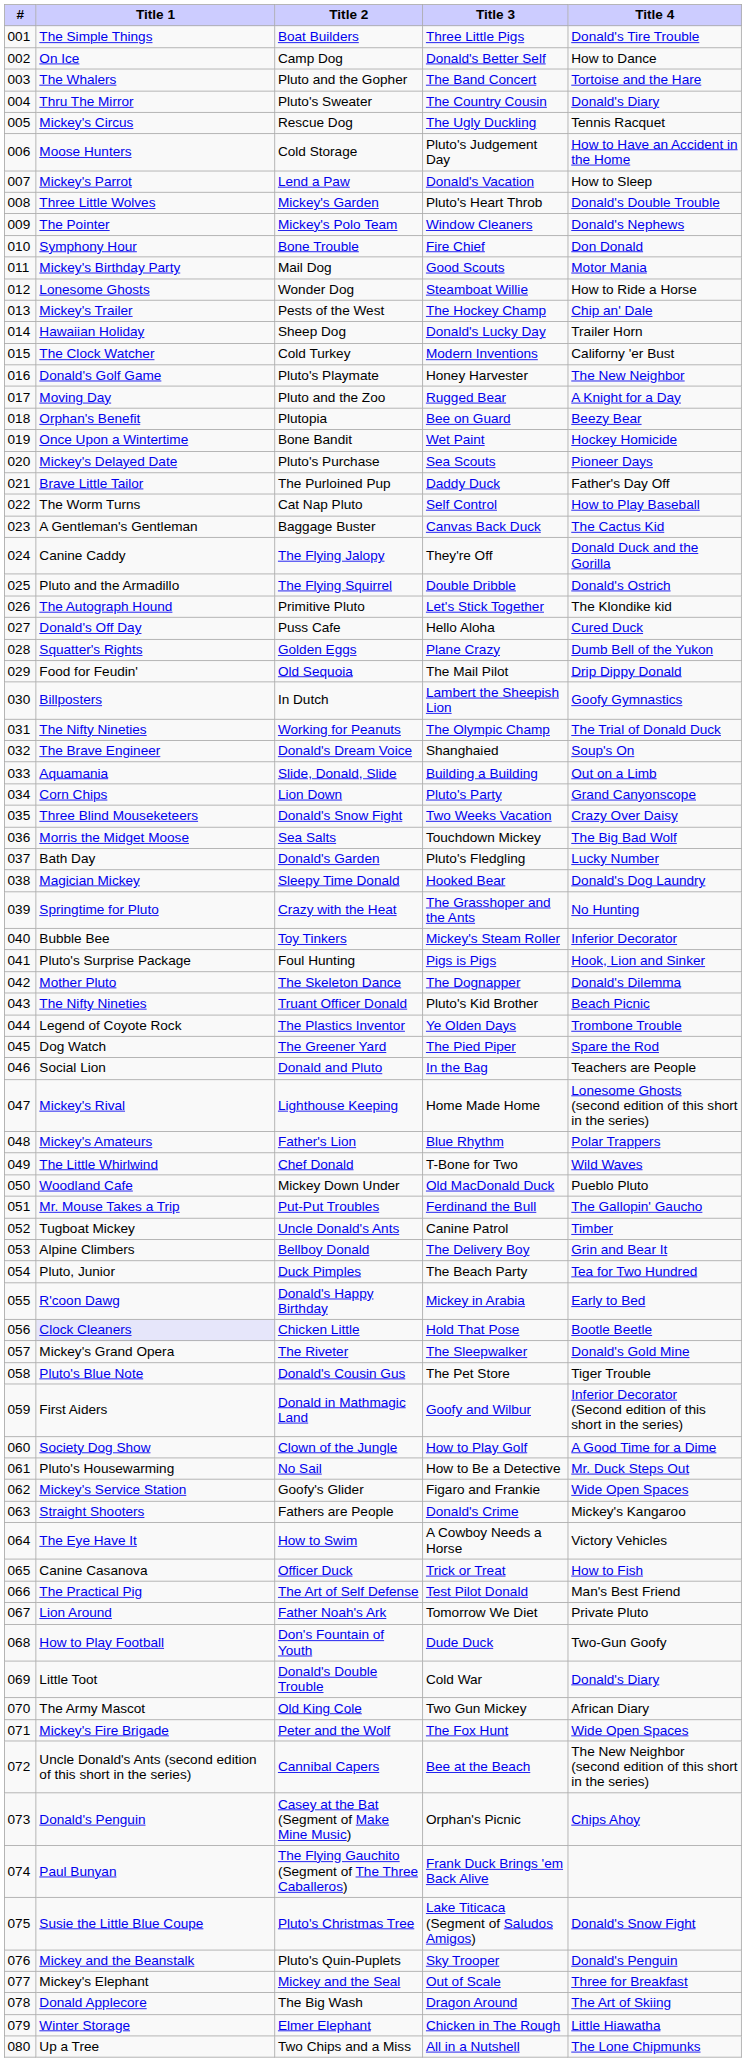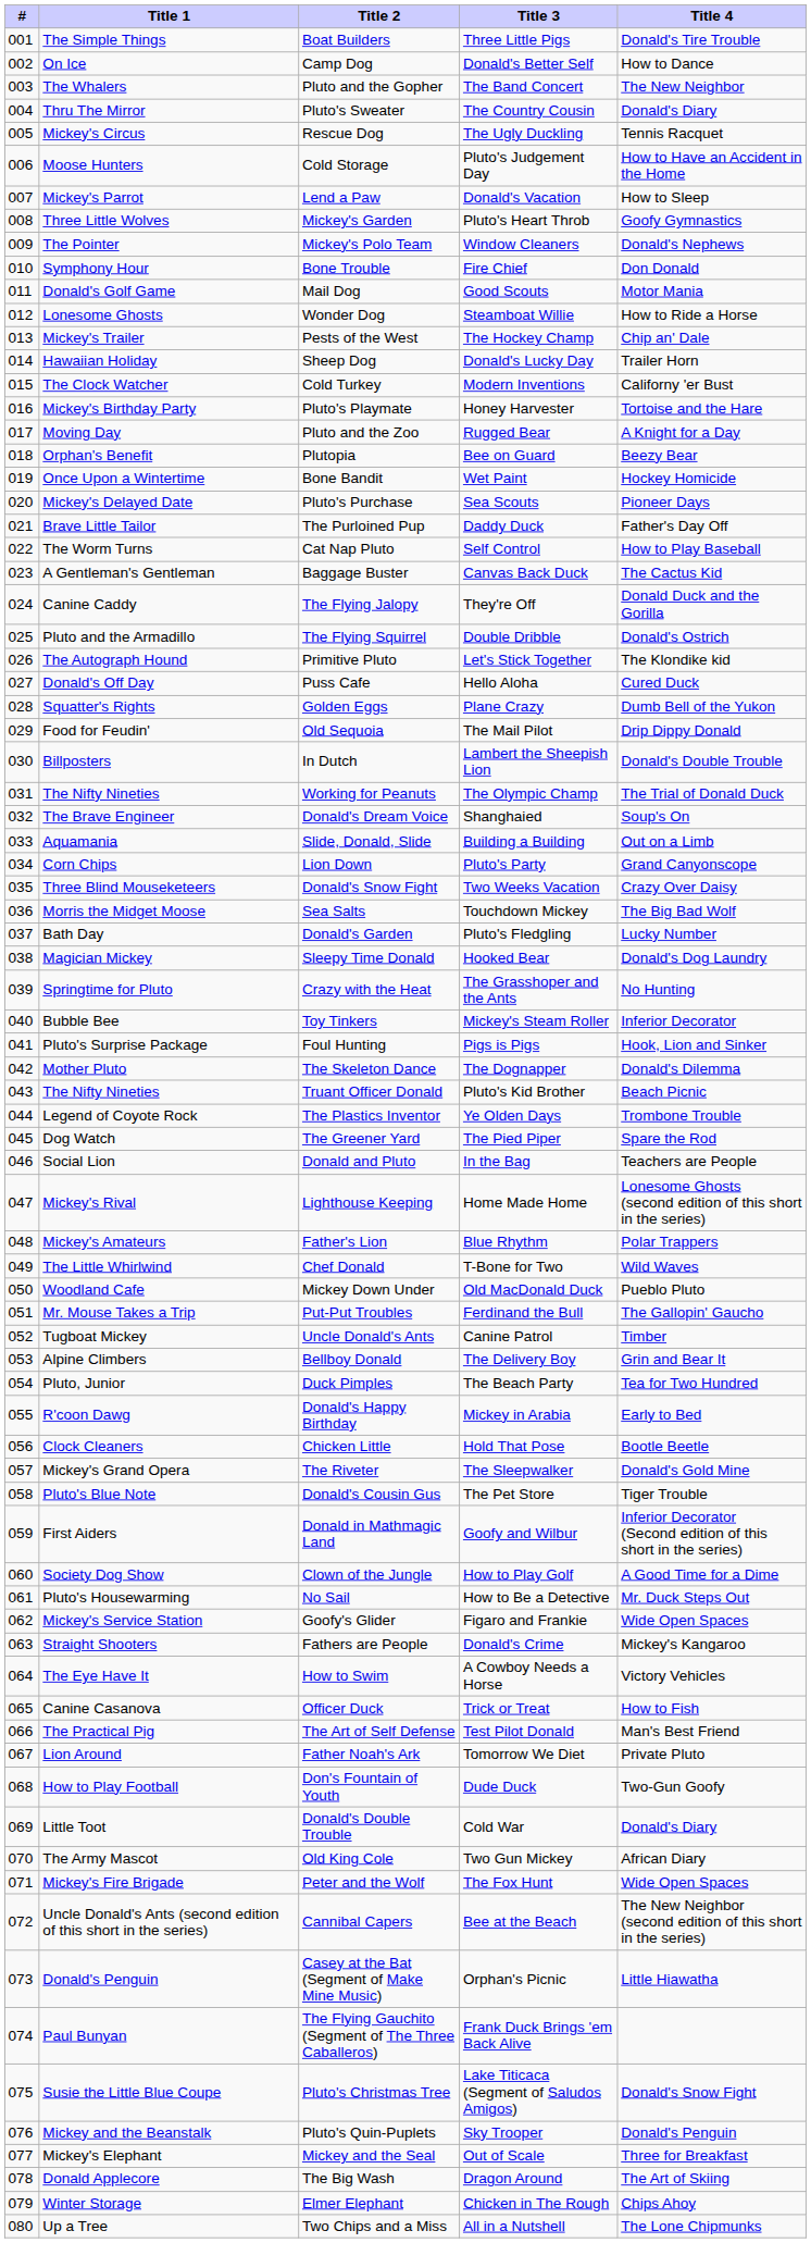 <table class="wikitable">
 <tr>
 <th style="background-color: #CCCCFF" width=30>#</th>
 <th style="background-color: #CCCCFF">Title 1</th>
 <th style="background-color: #CCCCFF">Title 2</th>
 <th style="background-color: #CCCCFF">Title 3</th>
 <th style="background-color: #CCCCFF">Title 4</th>
 </tr>
 <tr>
 <td>001</td>
 <td><a href='#'>The Simple Things</a></td>
 <td><a href='#'>Boat Builders</a></td>
 <td><a href='#'>Three Little Pigs</a></td>
 <td><a href='#'>Donald's Tire Trouble</a></td>
 </tr>
 <tr>
 <td>002</td>
 <td><a href='#'>On Ice</a></td>
 <td>Camp Dog</td>
 <td><a href='#'>Donald's Better Self</a></td>
 <td>How to Dance</td>
 </tr>
 <tr>
 <td>003</td>
 <td><a href='#'>The Whalers</a></td>
 <td>Pluto and the Gopher</td>
 <td><a href='#'>The Band Concert</a></td>
-<td><a href='#'>Tortoise and the Hare</a></td>
+<td><a href='#'>The New Neighbor</a></td>
 </tr>
 <tr>
 <td>004</td>
 <td><a href='#'>Thru The Mirror</a></td>
 <td>Pluto's Sweater</td>
 <td><a href='#'>The Country Cousin</a></td>
 <td><a href='#'>Donald's Diary</a></td>
 </tr>
 <tr>
 <td>005</td>
 <td><a href='#'>Mickey's Circus</a></td>
 <td>Rescue Dog</td>
 <td><a href='#'>The Ugly Duckling</a></td>
 <td>Tennis Racquet</td>
 </tr>
 <tr>
 <td>006</td>
 <td><a href='#'>Moose Hunters</a></td>
 <td>Cold Storage</td>
 <td>Pluto's Judgement Day</td>
 <td><a href='#'>How to Have an Accident in the Home</a></td>
 </tr>
 <tr>
 <td>007</td>
 <td><a href='#'>Mickey's Parrot</a></td>
 <td><a href='#'>Lend a Paw</a></td>
 <td><a href='#'>Donald's Vacation</a></td>
 <td>How to Sleep</td>
 </tr>
 <tr>
 <td>008</td>
 <td><a href='#'>Three Little Wolves</a></td>
 <td><a href='#'>Mickey's Garden</a></td>
 <td>Pluto's Heart Throb</td>
-<td><a href='#'>Donald's Double Trouble</a></td>
+<td><a href='#'>Goofy Gymnastics</a></td>
 </tr>
 <tr>
 <td>009</td>
 <td><a href='#'>The Pointer</a></td>
 <td><a href='#'>Mickey's Polo Team</a></td>
 <td><a href='#'>Window Cleaners</a></td>
 <td><a href='#'>Donald's Nephews</a></td>
 </tr>
 <tr>
 <td>010</td>
 <td><a href='#'>Symphony Hour</a></td>
 <td><a href='#'>Bone Trouble</a></td>
 <td><a href='#'>Fire Chief</a></td>
 <td><a href='#'>Don Donald</a></td>
 </tr>
 <tr>
 <td>011</td>
-<td><a href='#'>Mickey's Birthday Party</a></td>
+<td><a href='#'>Donald's Golf Game</a></td>
 <td>Mail Dog</td>
 <td><a href='#'>Good Scouts</a></td>
 <td><a href='#'>Motor Mania</a></td>
 </tr>
 <tr>
 <td>012</td>
 <td><a href='#'>Lonesome Ghosts</a></td>
 <td>Wonder Dog</td>
 <td><a href='#'>Steamboat Willie</a></td>
 <td>How to Ride a Horse</td>
 </tr>
 <tr>
 <td>013</td>
 <td><a href='#'>Mickey's Trailer</a></td>
 <td>Pests of the West</td>
 <td><a href='#'>The Hockey Champ</a></td>
 <td><a href='#'>Chip an' Dale</a></td>
 </tr>
 <tr>
 <td>014</td>
 <td><a href='#'>Hawaiian Holiday</a></td>
 <td>Sheep Dog</td>
 <td><a href='#'>Donald's Lucky Day</a></td>
 <td>Trailer Horn</td>
 </tr>
 <tr>
 <td>015</td>
 <td><a href='#'>The Clock Watcher</a></td>
 <td>Cold Turkey</td>
 <td><a href='#'>Modern Inventions</a></td>
 <td>Californy 'er Bust</td>
 </tr>
 <tr>
 <td>016</td>
-<td><a href='#'>Donald's Golf Game</a></td>
+<td><a href='#'>Mickey's Birthday Party</a></td>
 <td>Pluto's Playmate</td>
 <td>Honey Harvester</td>
-<td><a href='#'>The New Neighbor</a></td>
+<td><a href='#'>Tortoise and the Hare</a></td>
 </tr>
 <tr>
 <td>017</td>
 <td><a href='#'>Moving Day</a></td>
 <td>Pluto and the Zoo</td>
 <td><a href='#'>Rugged Bear</a></td>
 <td><a href='#'>A Knight for a Day</a></td>
 </tr>
 <tr>
 <td>018</td>
 <td><a href='#'>Orphan's Benefit</a></td>
 <td>Plutopia</td>
 <td><a href='#'>Bee on Guard</a></td>
 <td><a href='#'>Beezy Bear</a></td>
 </tr>
 <tr>
 <td>019</td>
 <td><a href='#'>Once Upon a Wintertime</a></td>
 <td>Bone Bandit</td>
 <td><a href='#'>Wet Paint</a></td>
 <td><a href='#'>Hockey Homicide</a></td>
 </tr>
 <tr>
 <td>020</td>
 <td><a href='#'>Mickey's Delayed Date</a></td>
 <td>Pluto's Purchase</td>
 <td><a href='#'>Sea Scouts</a></td>
 <td><a href='#'>Pioneer Days</a></td>
 </tr>
 <tr>
 <td>021</td>
 <td><a href='#'>Brave Little Tailor</a></td>
 <td>The Purloined Pup</td>
 <td><a href='#'>Daddy Duck</a></td>
 <td>Father's Day Off</td>
 </tr>
 <tr>
 <td>022</td>
 <td>The Worm Turns</td>
 <td>Cat Nap Pluto</td>
 <td><a href='#'>Self Control</a></td>
 <td><a href='#'>How to Play Baseball</a></td>
 </tr>
 <tr>
 <td>023</td>
 <td>A Gentleman's Gentleman</td>
 <td>Baggage Buster</td>
 <td><a href='#'>Canvas Back Duck</a></td>
 <td><a href='#'>The Cactus Kid</a></td>
 </tr>
 <tr>
 <td>024</td>
 <td>Canine Caddy</td>
 <td><a href='#'>The Flying Jalopy</a></td>
 <td>They're Off</td>
 <td><a href='#'>Donald Duck and the Gorilla</a></td>
 </tr>
 <tr>
 <td>025</td>
 <td>Pluto and the Armadillo</td>
 <td><a href='#'>The Flying Squirrel</a></td>
 <td><a href='#'>Double Dribble</a></td>
 <td><a href='#'>Donald's Ostrich</a></td>
 </tr>
 <tr>
 <td>026</td>
 <td><a href='#'>The Autograph Hound</a></td>
 <td>Primitive Pluto</td>
 <td><a href='#'>Let's Stick Together</a></td>
 <td>The Klondike kid</td>
 </tr>
 <tr>
 <td>027</td>
 <td><a href='#'>Donald's Off Day</a></td>
 <td>Puss Cafe</td>
 <td>Hello Aloha</td>
 <td><a href='#'>Cured Duck</a></td>
 </tr>
 <tr>
 <td>028</td>
 <td><a href='#'>Squatter's Rights</a></td>
 <td><a href='#'>Golden Eggs</a></td>
 <td><a href='#'>Plane Crazy</a></td>
 <td><a href='#'>Dumb Bell of the Yukon</a></td>
 </tr>
 <tr>
 <td>029</td>
 <td>Food for Feudin'</td>
 <td><a href='#'>Old Sequoia</a></td>
 <td>The Mail Pilot</td>
 <td><a href='#'>Drip Dippy Donald</a></td>
 </tr>
 <tr>
 <td>030</td>
 <td><a href='#'>Billposters</a></td>
 <td>In Dutch</td>
 <td><a href='#'>Lambert the Sheepish Lion</a></td>
-<td><a href='#'>Goofy Gymnastics</a></td>
+<td><a href='#'>Donald's Double Trouble</a></td>
 </tr>
 <tr>
 <td>031</td>
 <td><a href='#'>The Nifty Nineties</a></td>
 <td><a href='#'>Working for Peanuts</a></td>
 <td><a href='#'>The Olympic Champ</a></td>
 <td><a href='#'>The Trial of Donald Duck</a></td>
 </tr>
 <tr>
 <td>032</td>
 <td><a href='#'>The Brave Engineer</a></td>
 <td><a href='#'>Donald's Dream Voice</a></td>
 <td>Shanghaied</td>
 <td><a href='#'>Soup's On</a></td>
 </tr>
 <tr>
 <td>033</td>
 <td><a href='#'>Aquamania</a></td>
 <td><a href='#'>Slide, Donald, Slide</a></td>
 <td><a href='#'>Building a Building</a></td>
 <td><a href='#'>Out on a Limb</a></td>
 </tr>
 <tr>
 <td>034</td>
 <td><a href='#'>Corn Chips</a></td>
 <td><a href='#'>Lion Down</a></td>
 <td><a href='#'>Pluto's Party</a></td>
 <td><a href='#'>Grand Canyonscope</a></td>
 </tr>
 <tr>
 <td>035</td>
 <td><a href='#'>Three Blind Mouseketeers</a></td>
 <td><a href='#'>Donald's Snow Fight</a></td>
 <td><a href='#'>Two Weeks Vacation</a></td>
 <td><a href='#'>Crazy Over Daisy</a></td>
 </tr>
 <tr>
 <td>036</td>
 <td><a href='#'>Morris the Midget Moose</a></td>
 <td><a href='#'>Sea Salts</a></td>
 <td>Touchdown Mickey</td>
 <td><a href='#'>The Big Bad Wolf</a></td>
 </tr>
 <tr>
 <td>037</td>
 <td>Bath Day</td>
 <td><a href='#'>Donald's Garden</a></td>
 <td>Pluto's Fledgling</td>
 <td><a href='#'>Lucky Number</a></td>
 </tr>
 <tr>
 <td>038</td>
 <td><a href='#'>Magician Mickey</a></td>
 <td><a href='#'>Sleepy Time Donald</a></td>
 <td><a href='#'>Hooked Bear</a></td>
 <td><a href='#'>Donald's Dog Laundry</a></td>
 </tr>
 <tr>
 <td>039</td>
 <td><a href='#'>Springtime for Pluto</a></td>
 <td><a href='#'>Crazy with the Heat</a></td>
 <td><a href='#'>The Grasshoper and the Ants</a></td>
 <td><a href='#'>No Hunting</a></td>
 </tr>
 <tr>
 <td>040</td>
 <td>Bubble Bee</td>
 <td><a href='#'>Toy Tinkers</a></td>
 <td><a href='#'>Mickey's Steam Roller</a></td>
 <td><a href='#'>Inferior Decorator</a></td>
 </tr>
 <tr>
 <td>041</td>
 <td>Pluto's Surprise Package</td>
 <td>Foul Hunting</td>
 <td><a href='#'>Pigs is Pigs</a></td>
 <td><a href='#'>Hook, Lion and Sinker</a></td>
 </tr>
 <tr>
 <td>042</td>
 <td><a href='#'>Mother Pluto</a></td>
 <td><a href='#'>The Skeleton Dance</a></td>
 <td><a href='#'>The Dognapper</a></td>
 <td><a href='#'>Donald's Dilemma</a></td>
 </tr>
 <tr>
 <td>043</td>
 <td><a href='#'>The Nifty Nineties</a></td>
 <td><a href='#'>Truant Officer Donald</a></td>
 <td>Pluto's Kid Brother</td>
 <td><a href='#'>Beach Picnic</a></td>
 </tr>
 <tr>
 <td>044</td>
 <td>Legend of Coyote Rock</td>
 <td><a href='#'>The Plastics Inventor</a></td>
 <td><a href='#'>Ye Olden Days</a></td>
 <td><a href='#'>Trombone Trouble</a></td>
 </tr>
 <tr>
 <td>045</td>
 <td>Dog Watch</td>
 <td><a href='#'>The Greener Yard</a></td>
 <td><a href='#'>The Pied Piper</a></td>
 <td><a href='#'>Spare the Rod</a></td>
 </tr>
 <tr>
 <td>046</td>
 <td>Social Lion</td>
 <td><a href='#'>Donald and Pluto</a></td>
 <td><a href='#'>In the Bag</a></td>
 <td>Teachers are People</td>
 </tr>
 <tr>
 <td>047</td>
 <td><a href='#'>Mickey's Rival</a></td>
 <td><a href='#'>Lighthouse Keeping</a></td>
 <td>Home Made Home</td>
 <td><a href='#'>Lonesome Ghosts</a> <br> (second edition of this short in the series)</td>
 </tr>
 <tr>
 <td>048</td>
 <td><a href='#'>Mickey's Amateurs</a></td>
 <td><a href='#'>Father's Lion</a></td>
 <td><a href='#'>Blue Rhythm</a></td>
 <td><a href='#'>Polar Trappers</a></td>
 </tr>
 <tr>
 <td>049</td>
 <td><a href='#'>The Little Whirlwind</a></td>
 <td><a href='#'>Chef Donald</a></td>
 <td>T-Bone for Two</td>
 <td><a href='#'>Wild Waves</a></td>
 </tr>
 <tr>
 <td>050</td>
 <td><a href='#'>Woodland Cafe</a></td>
 <td>Mickey Down Under</td>
 <td><a href='#'>Old MacDonald Duck</a></td>
 <td>Pueblo Pluto</td>
 </tr>
 <tr>
 <td>051</td>
 <td><a href='#'>Mr. Mouse Takes a Trip</a></td>
 <td><a href='#'>Put-Put Troubles</a></td>
 <td><a href='#'>Ferdinand the Bull</a></td>
 <td><a href='#'>The Gallopin' Gaucho</a></td>
 </tr>
 <tr>
 <td>052</td>
 <td>Tugboat Mickey</td>
 <td><a href='#'>Uncle Donald's Ants</a></td>
 <td>Canine Patrol</td>
 <td><a href='#'>Timber</a></td>
 </tr>
 <tr>
 <td>053</td>
 <td>Alpine Climbers</td>
 <td><a href='#'>Bellboy Donald</a></td>
 <td><a href='#'>The Delivery Boy</a></td>
 <td><a href='#'>Grin and Bear It</a></td>
 </tr>
 <tr>
 <td>054</td>
 <td>Pluto, Junior</td>
 <td><a href='#'>Duck Pimples</a></td>
 <td>The Beach Party</td>
 <td><a href='#'>Tea for Two Hundred</a></td>
 </tr>
 <tr>
 <td>055</td>
 <td><a href='#'>R'coon Dawg</a></td>
 <td><a href='#'>Donald's Happy Birthday</a></td>
 <td><a href='#'>Mickey in Arabia</a></td>
 <td><a href='#'>Early to Bed</a></td>
 </tr>
 <tr>
 <td>056</td>
-<td style="background: lavender;"><a href='#'>Clock Cleaners</a></td>
+<td><a href='#'>Clock Cleaners</a></td>
 <td><a href='#'>Chicken Little</a></td>
 <td><a href='#'>Hold That Pose</a></td>
 <td><a href='#'>Bootle Beetle</a></td>
 </tr>
 <tr>
 <td>057</td>
 <td>Mickey's Grand Opera</td>
 <td><a href='#'>The Riveter</a></td>
 <td><a href='#'>The Sleepwalker</a></td>
 <td><a href='#'>Donald's Gold Mine</a></td>
 </tr>
 <tr>
 <td>058</td>
 <td><a href='#'>Pluto's Blue Note</a></td>
 <td><a href='#'>Donald's Cousin Gus</a></td>
 <td>The Pet Store</td>
 <td>Tiger Trouble</td>
 </tr>
 <tr>
 <td>059</td>
 <td>First Aiders</td>
 <td><a href='#'>Donald in Mathmagic Land</a></td>
 <td><a href='#'>Goofy and Wilbur</a></td>
 <td><a href='#'>Inferior Decorator</a> <br> (Second edition of this short in the series)</td>
 </tr>
 <tr>
 <td>060</td>
 <td><a href='#'>Society Dog Show</a></td>
 <td><a href='#'>Clown of the Jungle</a></td>
 <td><a href='#'>How to Play Golf</a></td>
 <td><a href='#'>A Good Time for a Dime</a></td>
 </tr>
 <tr>
 <td>061</td>
 <td>Pluto's Housewarming</td>
 <td><a href='#'>No Sail</a></td>
 <td>How to Be a Detective</td>
 <td><a href='#'>Mr. Duck Steps Out</a></td>
 </tr>
 <tr>
 <td>062</td>
 <td><a href='#'>Mickey's Service Station</a></td>
 <td>Goofy's Glider</td>
 <td>Figaro and Frankie</td>
 <td><a href='#'>Wide Open Spaces</a></td>
 </tr>
 <tr>
 <td>063</td>
 <td><a href='#'>Straight Shooters</a></td>
 <td>Fathers are People</td>
 <td><a href='#'>Donald's Crime</a></td>
 <td>Mickey's Kangaroo</td>
 </tr>
 <tr>
 <td>064</td>
 <td><a href='#'>The Eye Have It</a></td>
 <td><a href='#'>How to Swim</a></td>
 <td>A Cowboy Needs a Horse</td>
 <td>Victory Vehicles</td>
 </tr>
 <tr>
 <td>065</td>
 <td>Canine Casanova</td>
 <td><a href='#'>Officer Duck</a></td>
 <td><a href='#'>Trick or Treat</a></td>
 <td><a href='#'>How to Fish</a></td>
 </tr>
 <tr>
 <td>066</td>
 <td><a href='#'>The Practical Pig</a></td>
 <td><a href='#'>The Art of Self Defense</a></td>
 <td><a href='#'>Test Pilot Donald</a></td>
 <td>Man's Best Friend</td>
 </tr>
 <tr>
 <td>067</td>
 <td><a href='#'>Lion Around</a></td>
 <td><a href='#'>Father Noah's Ark</a></td>
 <td>Tomorrow We Diet</td>
 <td>Private Pluto</td>
 </tr>
 <tr>
 <td>068</td>
 <td><a href='#'>How to Play Football</a></td>
 <td><a href='#'>Don's Fountain of Youth</a></td>
 <td><a href='#'>Dude Duck</a></td>
 <td>Two-Gun Goofy</td>
 </tr>
 <tr>
 <td>069</td>
 <td>Little Toot</td>
 <td><a href='#'>Donald's Double Trouble</a></td>
 <td>Cold War</td>
 <td><a href='#'>Donald's Diary</a></td>
 </tr>
 <tr>
 <td>070</td>
 <td>The Army Mascot</td>
 <td><a href='#'>Old King Cole</a></td>
 <td>Two Gun Mickey</td>
 <td>African Diary</td>
 </tr>
 <tr>
 <td>071</td>
 <td><a href='#'>Mickey's Fire Brigade</a></td>
 <td><a href='#'>Peter and the Wolf</a></td>
 <td><a href='#'>The Fox Hunt</a></td>
 <td><a href='#'>Wide Open Spaces</a></td>
 </tr>
 <tr>
 <td>072</td>
 <td>Uncle Donald's Ants (second edition of this short in the series)</td>
 <td><a href='#'>Cannibal Capers</a></td>
 <td><a href='#'>Bee at the Beach</a></td>
 <td>The New Neighbor <br> (second edition of this short in the series)</td>
 </tr>
 <tr>
 <td>073</td>
 <td><a href='#'>Donald's Penguin</a></td>
 <td><a href='#'>Casey at the Bat</a> <br> (Segment of <a href='#'>Make Mine Music</a>)</td>
 <td>Orphan's Picnic</td>
-<td><a href='#'>Chips Ahoy</a></td>
+<td><a href='#'>Little Hiawatha</a></td>
 </tr>
 <tr>
 <td>074</td>
 <td><a href='#'>Paul Bunyan</a></td>
 <td><a href='#'>The Flying Gauchito</a> <br> (Segment of <a href='#'>The Three Caballeros</a>)</td>
 <td><a href='#'>Frank Duck Brings 'em Back Alive</a></td>
 </tr>
 <tr>
 <td>075</td>
 <td><a href='#'>Susie the Little Blue Coupe</a></td>
 <td><a href='#'>Pluto's Christmas Tree</a></td>
 <td><a href='#'>Lake Titicaca</a><br> (Segment of <a href='#'>Saludos Amigos</a>)</td>
 <td><a href='#'>Donald's Snow Fight</a></td>
 </tr>
 <tr>
 <td>076</td>
 <td><a href='#'>Mickey and the Beanstalk</a></td>
 <td>Pluto's Quin-Puplets</td>
 <td><a href='#'>Sky Trooper</a></td>
 <td><a href='#'>Donald's Penguin</a></td>
 </tr>
 <tr>
 <td>077</td>
 <td>Mickey's Elephant</td>
 <td><a href='#'>Mickey and the Seal</a></td>
 <td><a href='#'>Out of Scale</a></td>
 <td><a href='#'>Three for Breakfast</a></td>
 </tr>
 <tr>
 <td>078</td>
 <td><a href='#'>Donald Applecore</a></td>
 <td>The Big Wash</td>
 <td><a href='#'>Dragon Around</a></td>
 <td><a href='#'>The Art of Skiing</a></td>
 </tr>
 <tr>
 <td>079</td>
 <td><a href='#'>Winter Storage</a></td>
 <td><a href='#'>Elmer Elephant</a></td>
 <td><a href='#'>Chicken in The Rough</a></td>
-<td><a href='#'>Little Hiawatha</a></td>
+<td><a href='#'>Chips Ahoy</a></td>
 </tr>
 <tr>
 <td>080</td>
 <td>Up a Tree</td>
 <td>Two Chips and a Miss</td>
 <td><a href='#'>All in a Nutshell</a></td>
 <td><a href='#'>The Lone Chipmunks</a></td>
 </tr>
 </table>
